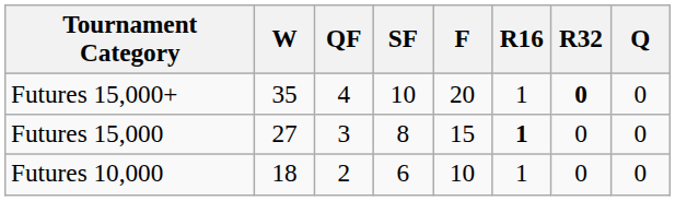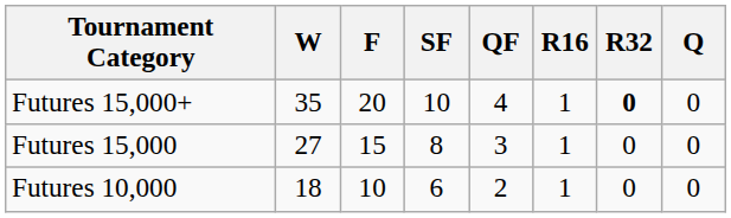 <table class="wikitable" style=text-align:center;>
 <tr>
 <th width=150>Tournament Category</th>
 <th width=30>W</th>
+<th width=30>F</th>
+<th width=30>SF</th>
 <th width=30>QF</th>
-<th width=30>SF</th>
-<th width=30>F</th>
 <th width=30>R16</th>
 <th width=30>R32</th>
 <th width=30>Q</th>
 </tr>
 <tr>
 <td align=left>Futures 15,000+</td>
 <td>35</td>
+<td>20</td>
+<td>10</td>
 <td>4</td>
-<td>10</td>
-<td>20</td>
 <td>1</td>
 <td><strong>0</strong></td>
 <td>0</td>
 </tr>
 <tr>
 <td align=left>Futures 15,000</td>
 <td>27</td>
+<td>15</td>
+<td>8</td>
 <td>3</td>
-<td>8</td>
-<td>15</td>
-<td><strong>1</strong></td>
+<td>1</td>
 <td>0</td>
 <td>0</td>
 </tr>
 <tr>
 <td align=left>Futures 10,000</td>
 <td>18</td>
+<td>10</td>
+<td>6</td>
 <td>2</td>
-<td>6</td>
-<td>10</td>
 <td>1</td>
 <td>0</td>
 <td>0</td>
 </tr>
 </table>
